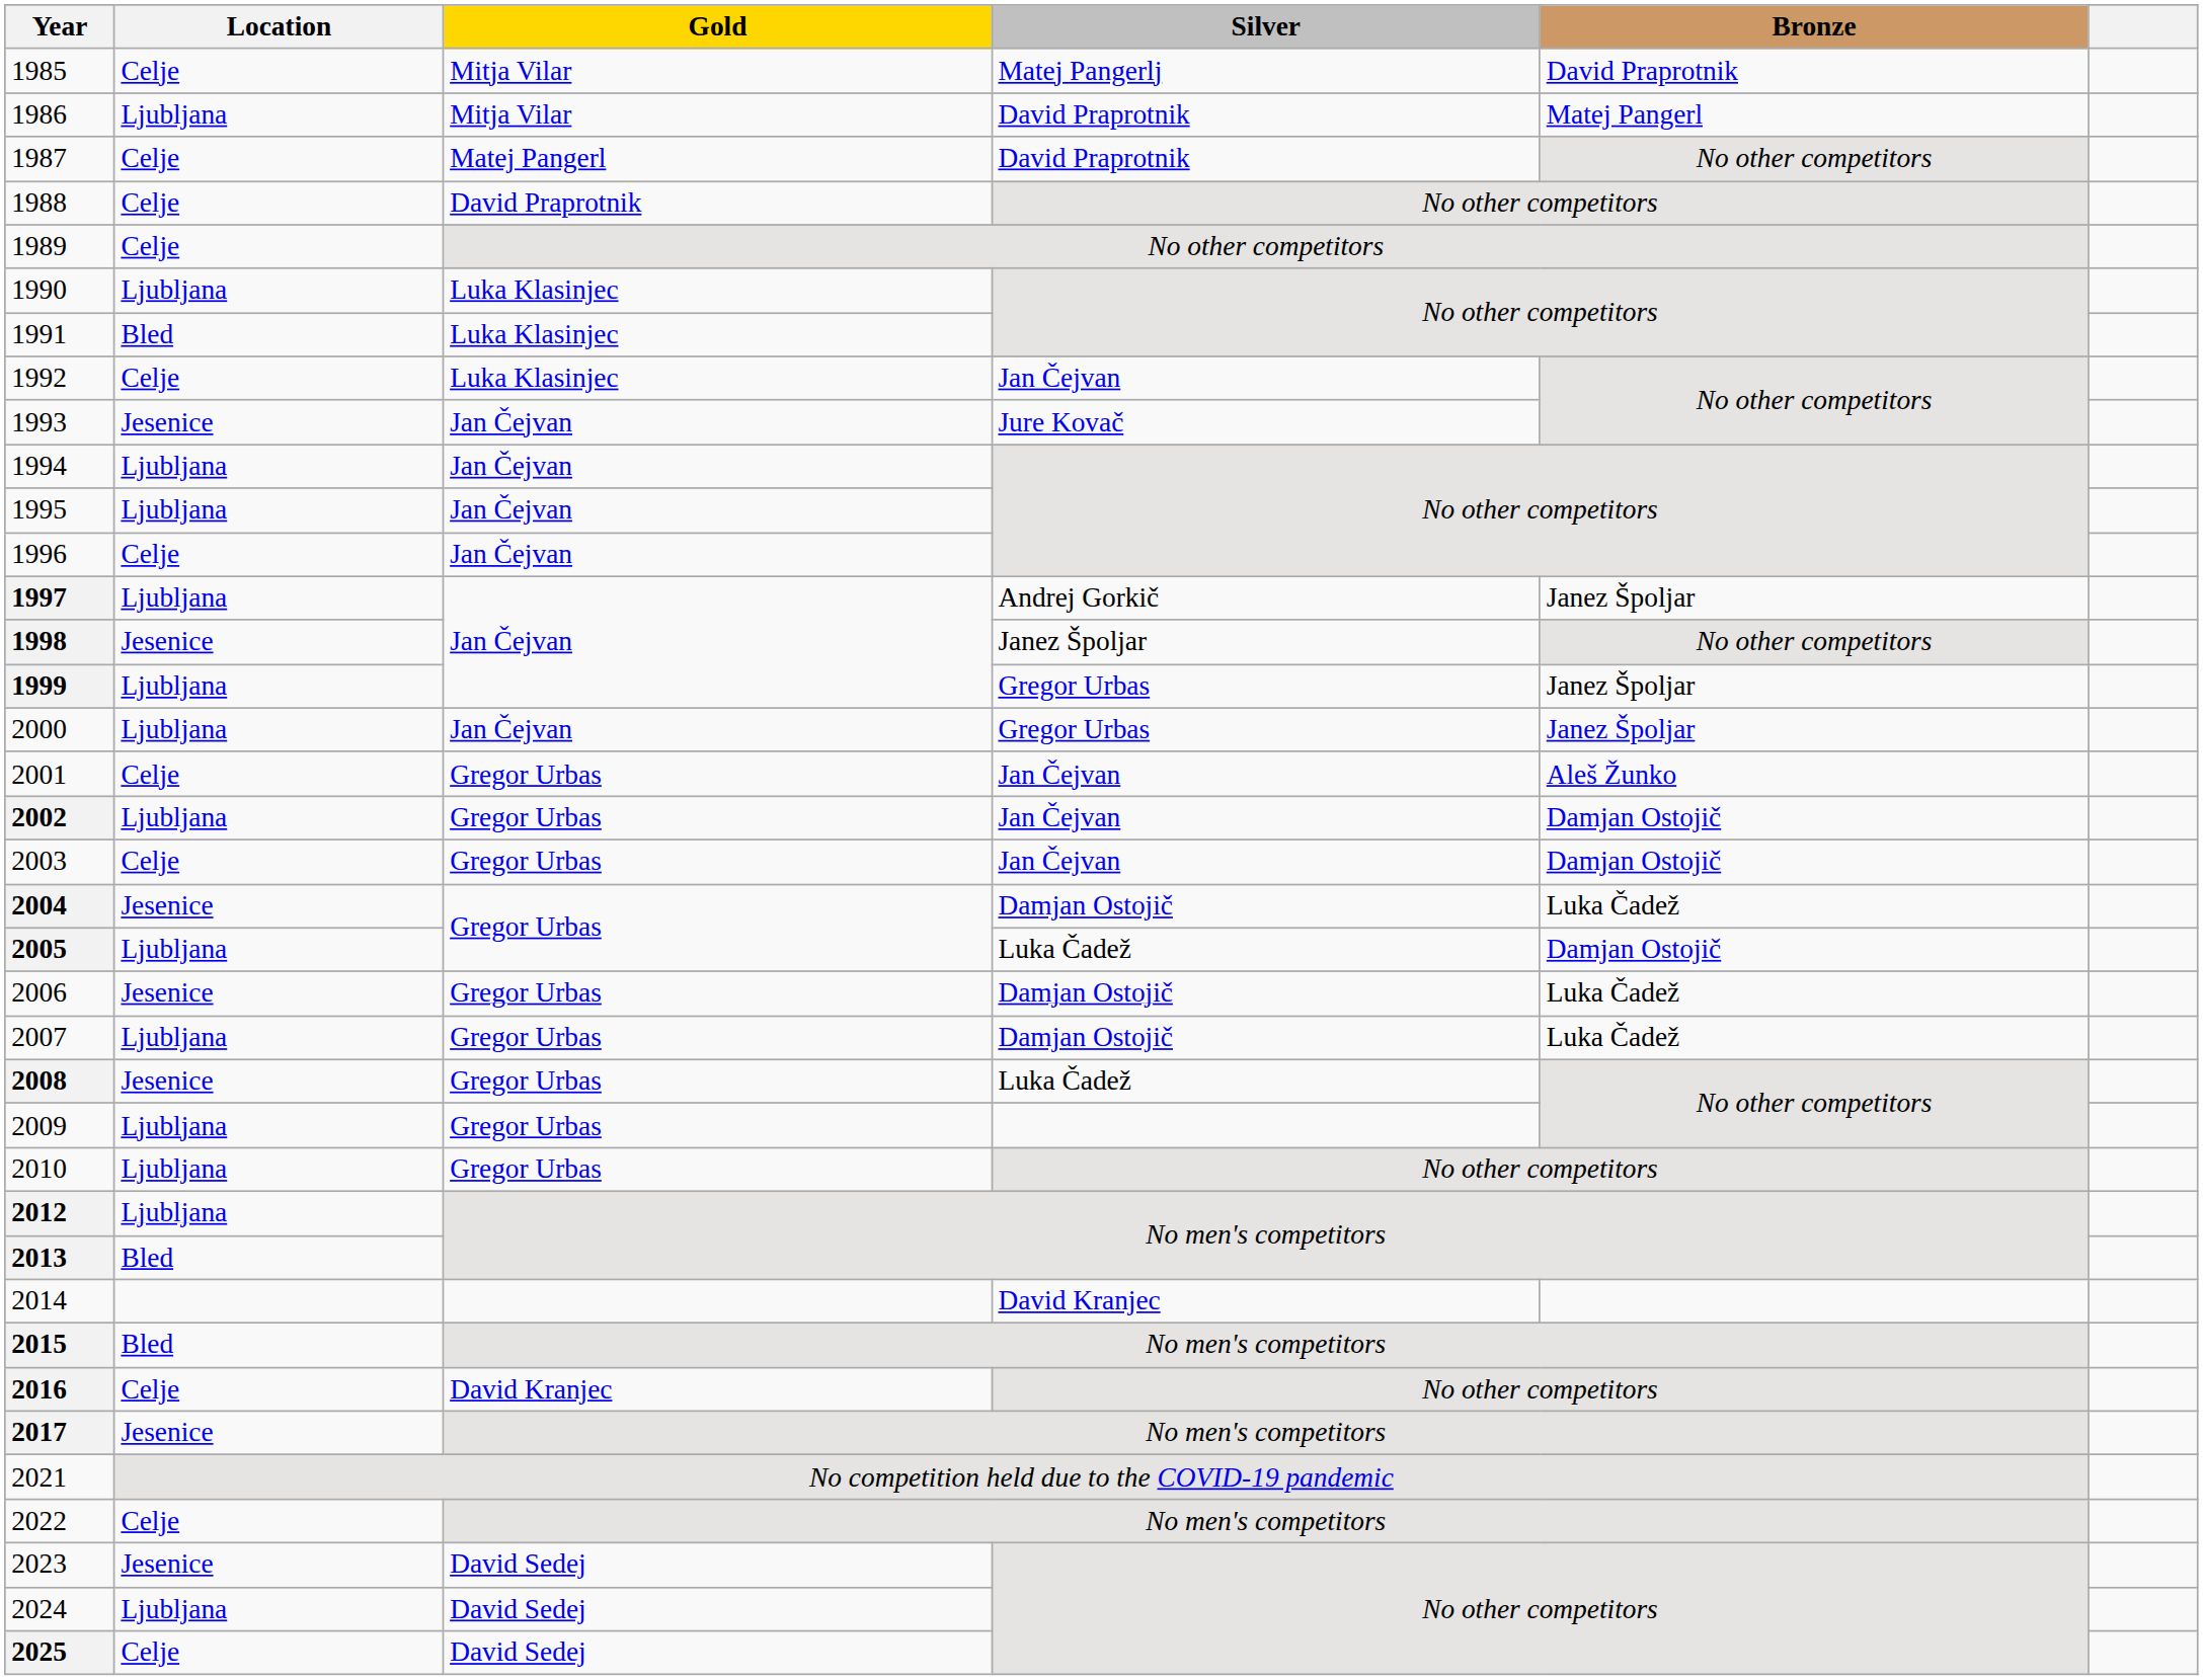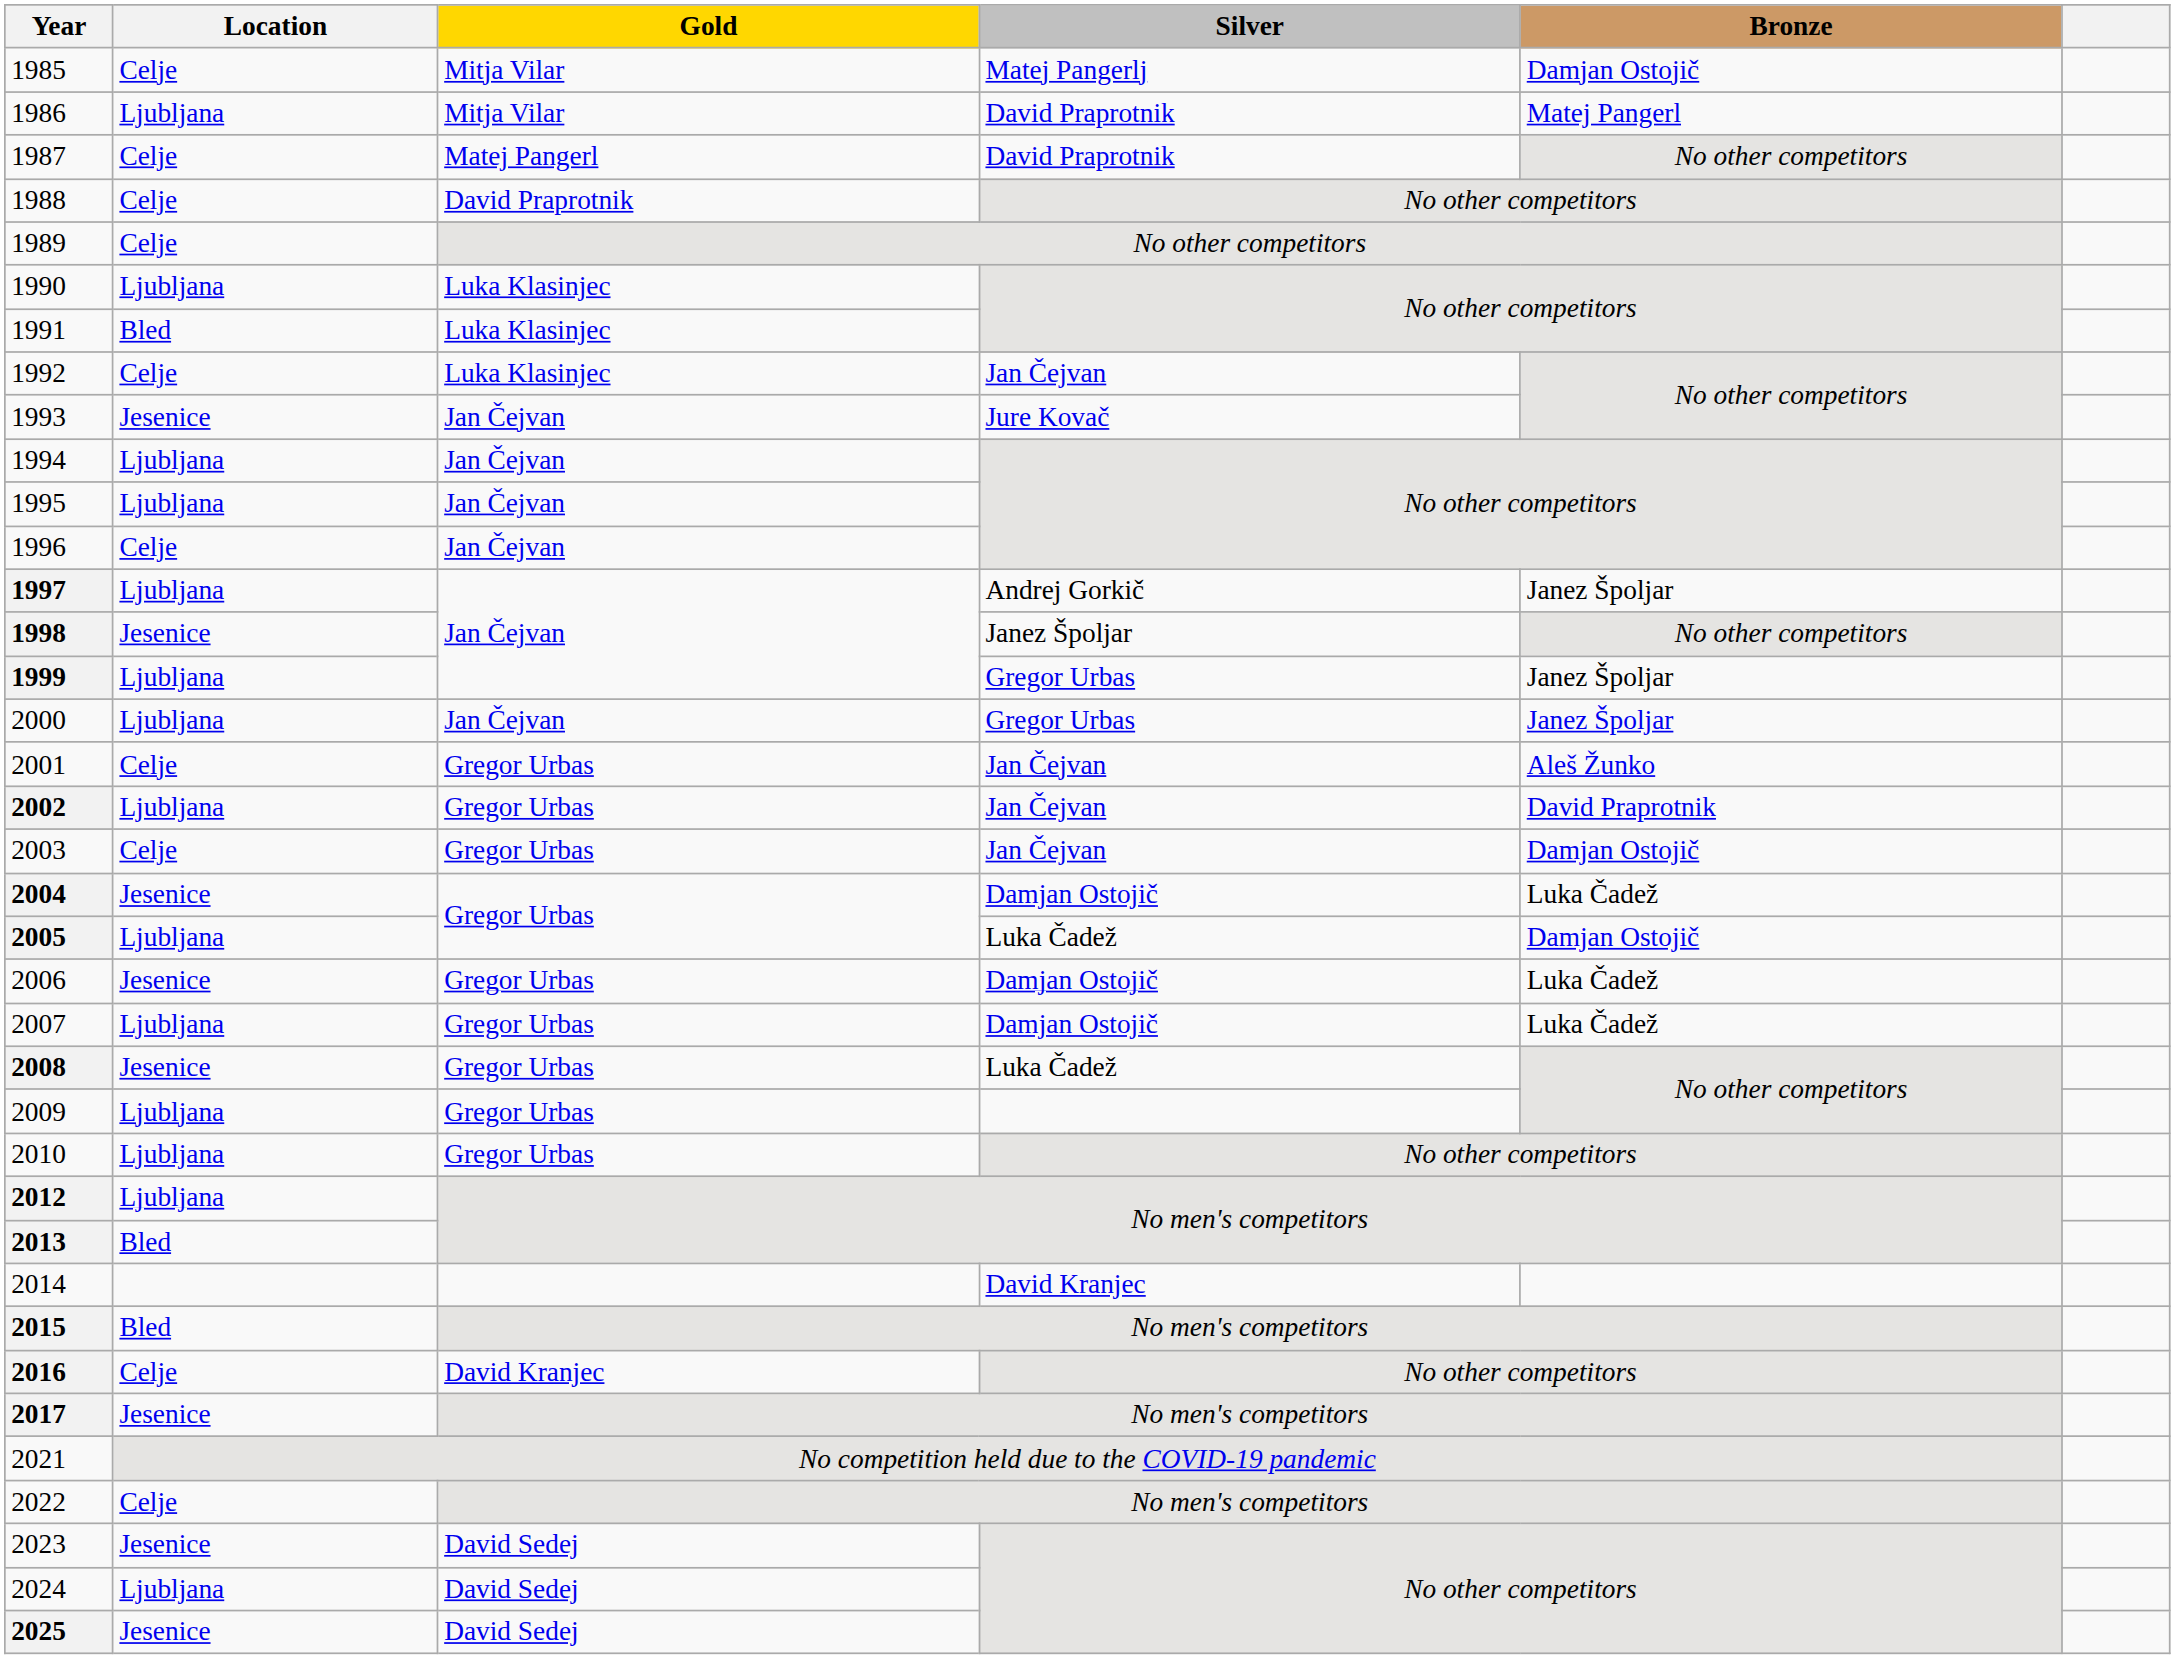 <table class="wikitable unsortable" style="text-align:left; width:80%">
 <tr>
 <th scope="col" style="text-align:center; width:5%">Year</th>
 <th scope="col" style="text-align:center; width:15%">Location</th>
 <td scope="col" style="text-align:center; width:25%; background:gold"><strong>Gold</strong></td>
 <td scope="col" style="text-align:center; width:25%; background:silver"><strong>Silver</strong></td>
 <td scope="col" style="text-align:center; width:25%; background:#c96"><strong>Bronze</strong></td>
 <th scope="col" style="text-align:center; width:5%"></th>
 </tr>
 <tr>
 <td>1985</td>
 <td><a href='#'>Celje</a></td>
 <td><a href='#'>Mitja Vilar</a></td>
 <td><a href='#'>Matej Pangerlj</a></td>
-<td><a href='#'>David Praprotnik</a></td>
+<td><a href='#'>Damjan Ostojič</a></td>
 <td></td>
 </tr>
 <tr>
 <td>1986</td>
 <td><a href='#'>Ljubljana</a></td>
 <td><a href='#'>Mitja Vilar</a></td>
 <td><a href='#'>David Praprotnik</a></td>
 <td><a href='#'>Matej Pangerl</a></td>
 <td></td>
 </tr>
 <tr>
 <td>1987</td>
 <td><a href='#'>Celje</a></td>
 <td><a href='#'>Matej Pangerl</a></td>
 <td><a href='#'>David Praprotnik</a></td>
 <td bgcolor="e5e4e2" align="center"><em>No other competitors</em></td>
 <td></td>
 </tr>
 <tr>
 <td>1988</td>
 <td><a href='#'>Celje</a></td>
 <td><a href='#'>David Praprotnik</a></td>
 <td colspan=2 bgcolor="e5e4e2" align="center"><em>No other competitors</em></td>
 <td></td>
 </tr>
 <tr>
 <td>1989</td>
 <td><a href='#'>Celje</a></td>
 <td colspan=3 bgcolor="e5e4e2" align="center"><em>No other competitors</em></td>
 <td></td>
 </tr>
 <tr>
 <td>1990</td>
 <td><a href='#'>Ljubljana</a></td>
 <td><a href='#'>Luka Klasinjec</a></td>
 <td colspan="2" rowspan="2" bgcolor="e5e4e2" align="center"><em>No other competitors</em></td>
 <td></td>
 </tr>
 <tr>
 <td>1991</td>
 <td><a href='#'>Bled</a></td>
 <td><a href='#'>Luka Klasinjec</a></td>
 <td></td>
 </tr>
 <tr>
 <td>1992</td>
 <td><a href='#'>Celje</a></td>
 <td><a href='#'>Luka Klasinjec</a></td>
 <td><a href='#'>Jan Čejvan</a></td>
 <td rowspan="2" bgcolor="e5e4e2" align="center"><em>No other competitors</em></td>
 <td></td>
 </tr>
 <tr>
 <td>1993</td>
 <td><a href='#'>Jesenice</a></td>
 <td><a href='#'>Jan Čejvan</a></td>
 <td><a href='#'>Jure Kovač</a></td>
 <td></td>
 </tr>
 <tr>
 <td>1994</td>
 <td><a href='#'>Ljubljana</a></td>
 <td><a href='#'>Jan Čejvan</a></td>
 <td colspan="2" rowspan="3" bgcolor="e5e4e2" align="center"><em>No other competitors</em></td>
 <td></td>
 </tr>
 <tr>
 <td>1995</td>
 <td><a href='#'>Ljubljana</a></td>
 <td><a href='#'>Jan Čejvan</a></td>
 <td></td>
 </tr>
 <tr>
 <td>1996</td>
 <td><a href='#'>Celje</a></td>
 <td><a href='#'>Jan Čejvan</a></td>
 <td></td>
 </tr>
 <tr>
 <th scope="row" style="text-align:left">1997</th>
 <td><a href='#'>Ljubljana</a></td>
 <td rowspan="3"><a href='#'>Jan Čejvan</a></td>
 <td>Andrej Gorkič</td>
 <td>Janez Špoljar</td>
 <td></td>
 </tr>
 <tr>
 <th scope="row" style="text-align:left">1998</th>
 <td><a href='#'>Jesenice</a></td>
 <td>Janez Špoljar</td>
 <td align="center" bgcolor="e5e4e2"><em>No other competitors</em></td>
 <td></td>
 </tr>
 <tr>
 <th scope="row" style="text-align:left">1999</th>
 <td><a href='#'>Ljubljana</a></td>
 <td><a href='#'>Gregor Urbas</a></td>
 <td>Janez Špoljar</td>
 <td></td>
 </tr>
 <tr>
 <td>2000</td>
 <td><a href='#'>Ljubljana</a></td>
 <td><a href='#'>Jan Čejvan</a></td>
 <td><a href='#'>Gregor Urbas</a></td>
 <td><a href='#'>Janez Špoljar</a></td>
 <td></td>
 </tr>
 <tr>
 <td>2001</td>
 <td><a href='#'>Celje</a></td>
 <td><a href='#'>Gregor Urbas</a></td>
 <td><a href='#'>Jan Čejvan</a></td>
 <td><a href='#'>Aleš Žunko</a></td>
 <td></td>
 </tr>
 <tr>
 <th scope="row" style="text-align:left">2002</th>
 <td><a href='#'>Ljubljana</a></td>
 <td><a href='#'>Gregor Urbas</a></td>
 <td><a href='#'>Jan Čejvan</a></td>
-<td><a href='#'>Damjan Ostojič</a></td>
+<td><a href='#'>David Praprotnik</a></td>
 <td></td>
 </tr>
 <tr>
 <td>2003</td>
 <td><a href='#'>Celje</a></td>
 <td><a href='#'>Gregor Urbas</a></td>
 <td><a href='#'>Jan Čejvan</a></td>
 <td><a href='#'>Damjan Ostojič</a></td>
 <td></td>
 </tr>
 <tr>
 <th scope="row" style="text-align:left">2004</th>
 <td><a href='#'>Jesenice</a></td>
 <td rowspan="2"><a href='#'>Gregor Urbas</a></td>
 <td><a href='#'>Damjan Ostojič</a></td>
 <td>Luka Čadež</td>
 <td></td>
 </tr>
 <tr>
 <th scope="row" style="text-align:left">2005</th>
 <td><a href='#'>Ljubljana</a></td>
 <td>Luka Čadež</td>
 <td><a href='#'>Damjan Ostojič</a></td>
 <td></td>
 </tr>
 <tr>
 <td>2006</td>
 <td><a href='#'>Jesenice</a></td>
 <td><a href='#'>Gregor Urbas</a></td>
 <td><a href='#'>Damjan Ostojič</a></td>
 <td>Luka Čadež</td>
 <td></td>
 </tr>
 <tr>
 <td>2007</td>
 <td><a href='#'>Ljubljana</a></td>
 <td><a href='#'>Gregor Urbas</a></td>
 <td><a href='#'>Damjan Ostojič</a></td>
 <td>Luka Čadež</td>
 <td></td>
 </tr>
 <tr>
 <th scope="row" style="text-align:left">2008</th>
 <td><a href='#'>Jesenice</a></td>
 <td><a href='#'>Gregor Urbas</a></td>
 <td>Luka Čadež</td>
 <td rowspan="2" bgcolor="e5e4e2" align="center"><em>No other competitors</em></td>
 <td></td>
 </tr>
 <tr>
 <td>2009</td>
 <td><a href='#'>Ljubljana</a></td>
 <td><a href='#'>Gregor Urbas</a></td>
 <td></td>
 <td></td>
 </tr>
 <tr>
 <td>2010</td>
 <td><a href='#'>Ljubljana</a></td>
 <td><a href='#'>Gregor Urbas</a></td>
 <td colspan=2 bgcolor="e5e4e2" align="center"><em>No other competitors</em></td>
 <td></td>
 </tr>
 <tr>
 <th scope="row" style="text-align:left">2012</th>
 <td><a href='#'>Ljubljana</a></td>
 <td colspan="3" rowspan="2" bgcolor="e5e4e2" align="center"><em>No men's competitors</em></td>
 <td></td>
 </tr>
 <tr>
 <th scope="row" style="text-align:left">2013</th>
 <td><a href='#'>Bled</a></td>
 <td></td>
 </tr>
 <tr>
 <td>2014</td>
 <td></td>
 <td></td>
 <td><a href='#'>David Kranjec</a></td>
 <td></td>
 <td></td>
 </tr>
 <tr>
 <th scope="row" style="text-align:left">2015</th>
 <td><a href='#'>Bled</a></td>
 <td colspan="3" bgcolor="e5e4e2" align="center"><em>No men's competitors</em></td>
 <td></td>
 </tr>
 <tr>
 <th scope="row" style="text-align:left">2016</th>
 <td><a href='#'>Celje</a></td>
 <td><a href='#'>David Kranjec</a></td>
 <td colspan=2 bgcolor="e5e4e2" align="center"><em>No other competitors</em></td>
 <td></td>
 </tr>
 <tr>
 <th scope="row" style="text-align:left">2017</th>
 <td><a href='#'>Jesenice</a></td>
 <td colspan="3" bgcolor="e5e4e2" align="center"><em>No men's competitors</em></td>
 <td></td>
 </tr>
 <tr>
 <td>2021</td>
 <td colspan=4 align="center" bgcolor="e5e4e2"><em>No competition held due to the <a href='#'>COVID-19 pandemic</a></em></td>
 <td></td>
 </tr>
 <tr>
 <td>2022</td>
 <td><a href='#'>Celje</a></td>
 <td colspan=3 bgcolor="e5e4e2" align="center"><em>No men's competitors</em></td>
 <td></td>
 </tr>
 <tr>
 <td>2023</td>
 <td><a href='#'>Jesenice</a></td>
 <td><a href='#'>David Sedej</a></td>
 <td colspan="2" rowspan="3" bgcolor="e5e4e2" align="center"><em>No other competitors</em></td>
 <td></td>
 </tr>
 <tr>
 <td>2024</td>
 <td><a href='#'>Ljubljana</a></td>
 <td><a href='#'>David Sedej</a></td>
 <td></td>
 </tr>
 <tr>
 <th scope="row" style="text-align:left">2025</th>
-<td><a href='#'>Celje</a></td>
+<td><a href='#'>Jesenice</a></td>
 <td><a href='#'>David Sedej</a></td>
 <td></td>
 </tr>
 </table>
